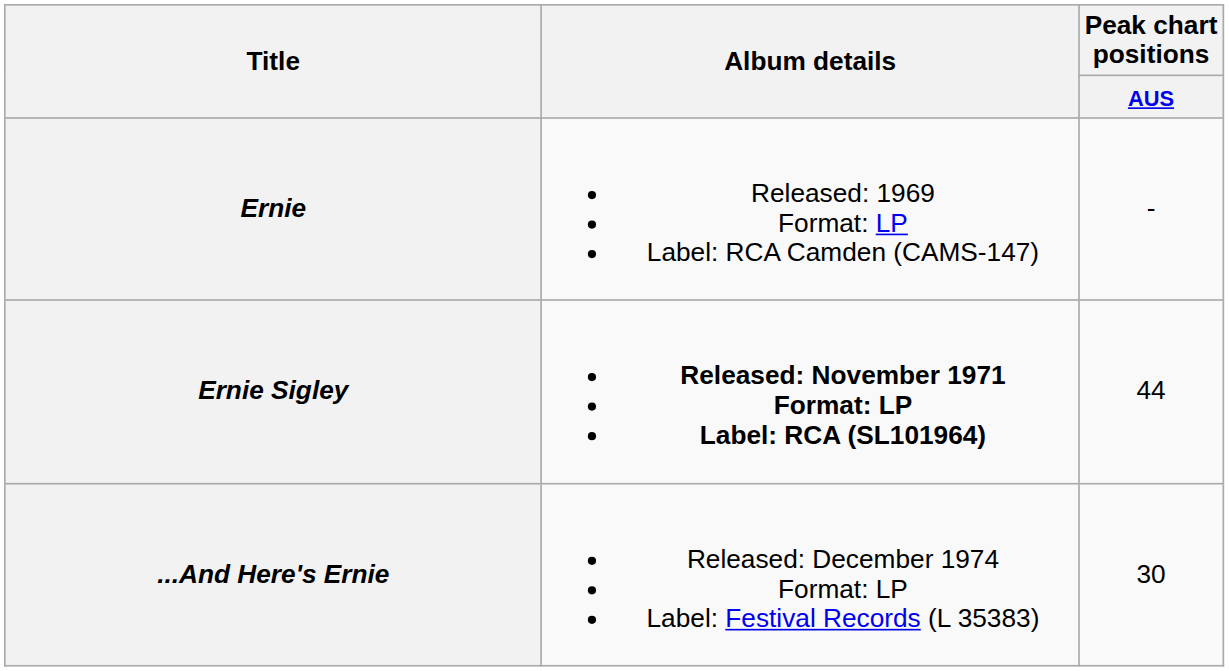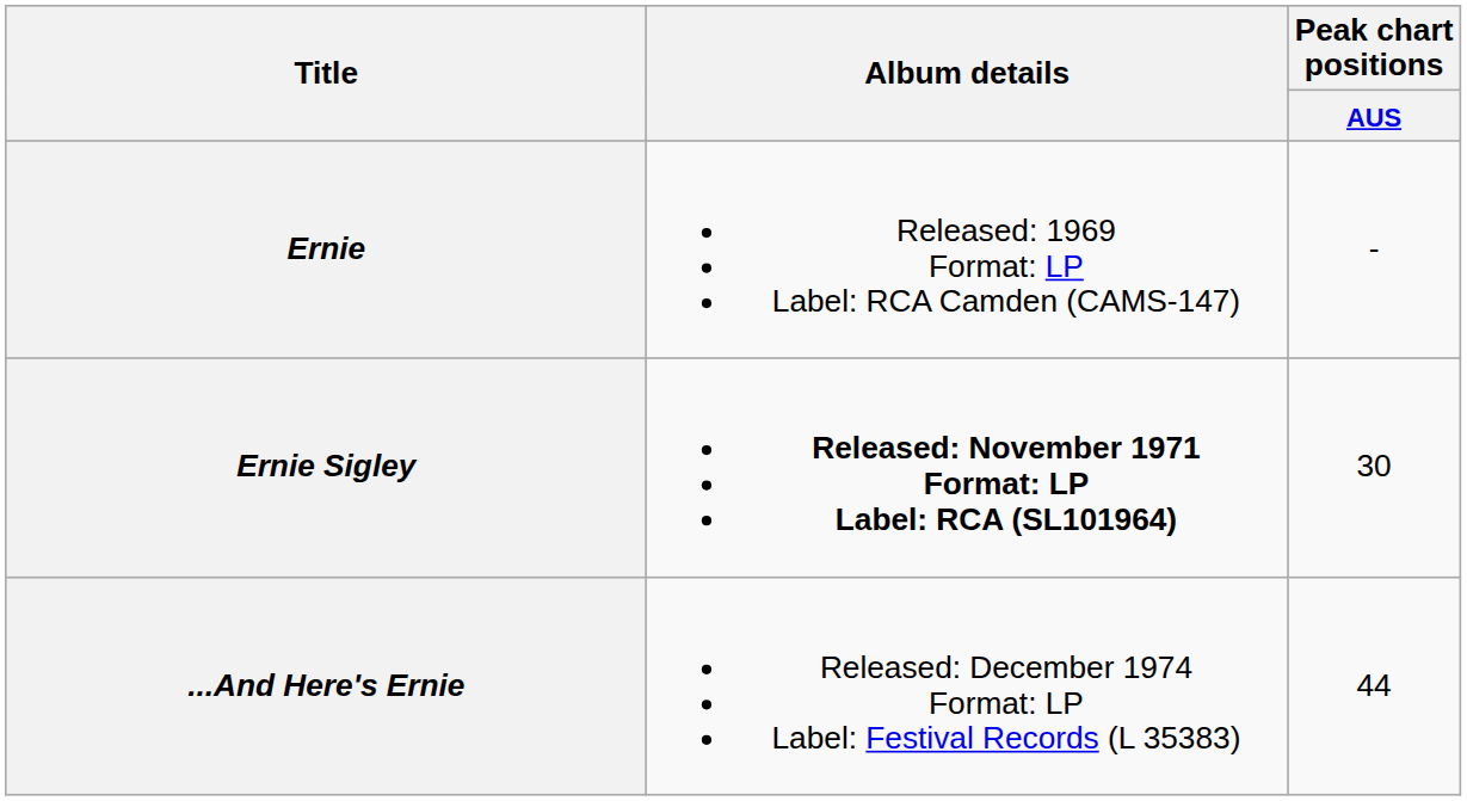 <table class="wikitable plainrowheaders" style="text-align:center;" border="1">
 <tr>
 <th scope="col" rowspan="2" style="width:20em;">Title</th>
 <th scope="col" rowspan="2" style="width:20em;">Album details</th>
 <th scope="col" colspan="1">Peak chart<br>positions</th>
 </tr>
 <tr>
 <th scope="col" style="text-align:center;"><small><a href='#'>AUS</a></small><br></th>
 </tr>
 <tr>
 <th scope="row"><em>Ernie</em></th>
 <td><br><ul><li>Released: 1969</li><li>Format: <a href='#'>LP</a></li><li>Label: RCA Camden (CAMS-147)</li></ul></td>
 <td align="center">-</td>
 </tr>
 <tr>
 <th scope="row"><em>Ernie Sigley</em></th>
 <td><strong><br><ul><li>Released: November 1971</li><li>Format: LP</li><li>Label: RCA (SL101964)</li></ul></strong></td>
-<td align="center">44</td>
+<td align="center">30</td>
 </tr>
 <tr>
 <th scope="row"><em>...And Here's Ernie </em></th>
 <td><br><ul><li>Released: December 1974</li><li>Format: LP</li><li>Label: <a href='#'>Festival Records</a> (L 35383)</li></ul></td>
-<td align="center">30</td>
+<td align="center">44</td>
 </tr>
 </table>
